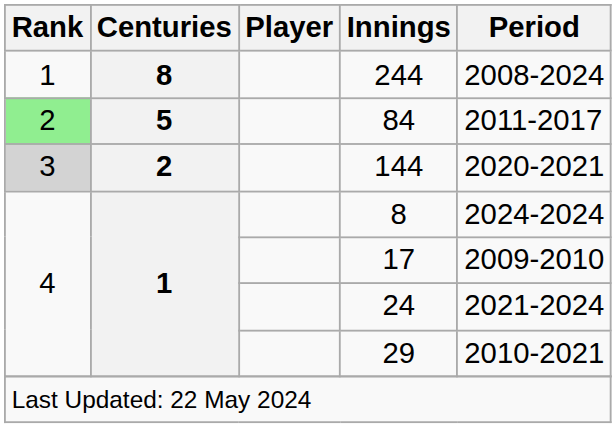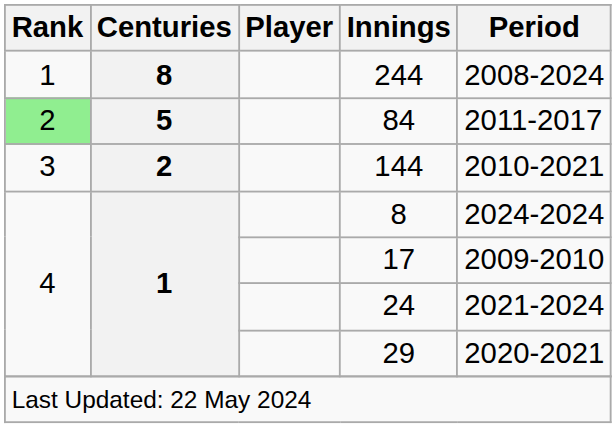 <table class="wikitable">
 <tr>
 <th>Rank</th>
 <th>Centuries</th>
 <th>Player</th>
 <th>Innings</th>
 <th>Period</th>
 </tr>
 <tr>
 <td align=center>1</td>
 <th scope=row style=text-align;center;><strong>8</strong></th>
 <td></td>
 <td align=center>244</td>
 <td>2008-2024</td>
 </tr>
 <tr>
 <td align=center style="background: lightgreen;">2</td>
 <th scope=row style=text- align=center><strong>5</strong></th>
 <td></td>
 <td align=center>84</td>
 <td>2011-2017</td>
 </tr>
 <tr>
-<td align=center style="background: lightgrey;">3</td>
+<td align=center>3</td>
 <th scope=row style=text-align:center;>2</th>
 <td></td>
 <td align=center>144</td>
-<td>2020-2021</td>
+<td>2010-2021</td>
 </tr>
 <tr>
 <td align=center rowspan=4>4</td>
 <th scope=row style=text-align:center; rowspan=4>1</th>
 <td></td>
 <td align=center>8</td>
 <td>2024-2024</td>
 </tr>
 <tr>
 <td></td>
 <td align=center>17</td>
 <td>2009-2010</td>
 </tr>
 <tr>
 <td></td>
 <td align=center>24</td>
 <td>2021-2024</td>
 </tr>
 <tr>
 <td></td>
 <td align=center>29</td>
-<td>2010-2021</td>
+<td>2020-2021</td>
 </tr>
 <tr>
 </tr>
 <tr class=sortbottom>
 <td colspan=6><small>Last Updated: 22 May 2024</small></td>
 </tr>
 </table>
